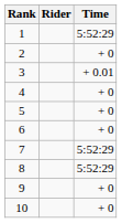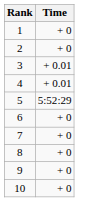 <table class="wikitable">
 <tr>
 <th scope="col">Rank</th>
-<th scope="col">Rider</th>
 <th scope="col">Time</th>
 </tr>
 <tr>
 <td style="text-align:center;">1</td>
-<td></td>
-<td style="text-align:right;">5:52:29</td>
+<td style="text-align:right;">+ 0</td>
 </tr>
 <tr>
 <td style="text-align:center;">2</td>
-<td></td>
 <td style="text-align:right;">+ 0</td>
 </tr>
 <tr>
 <td style="text-align:center;">3</td>
-<td></td>
 <td style="text-align:right;">+ 0.01</td>
 </tr>
 <tr>
 <td style="text-align:center;">4</td>
-<td></td>
-<td style="text-align:right;">+ 0</td>
+<td style="text-align:right;">+ 0.01</td>
 </tr>
 <tr>
 <td style="text-align:center;">5</td>
-<td></td>
-<td style="text-align:right;">+ 0</td>
+<td style="text-align:right;">5:52:29</td>
 </tr>
 <tr>
 <td style="text-align:center;">6</td>
-<td></td>
 <td style="text-align:right;">+ 0</td>
 </tr>
 <tr>
 <td style="text-align:center;">7</td>
-<td></td>
-<td style="text-align:right;">5:52:29</td>
+<td style="text-align:right;">+ 0</td>
 </tr>
 <tr>
 <td style="text-align:center;">8</td>
-<td></td>
-<td style="text-align:right;">5:52:29</td>
+<td style="text-align:right;">+ 0</td>
 </tr>
 <tr>
 <td style="text-align:center;">9</td>
-<td></td>
 <td style="text-align:right;">+ 0</td>
 </tr>
 <tr>
 <td style="text-align:center;">10</td>
-<td></td>
 <td style="text-align:right;">+ 0</td>
 </tr>
 </table>
